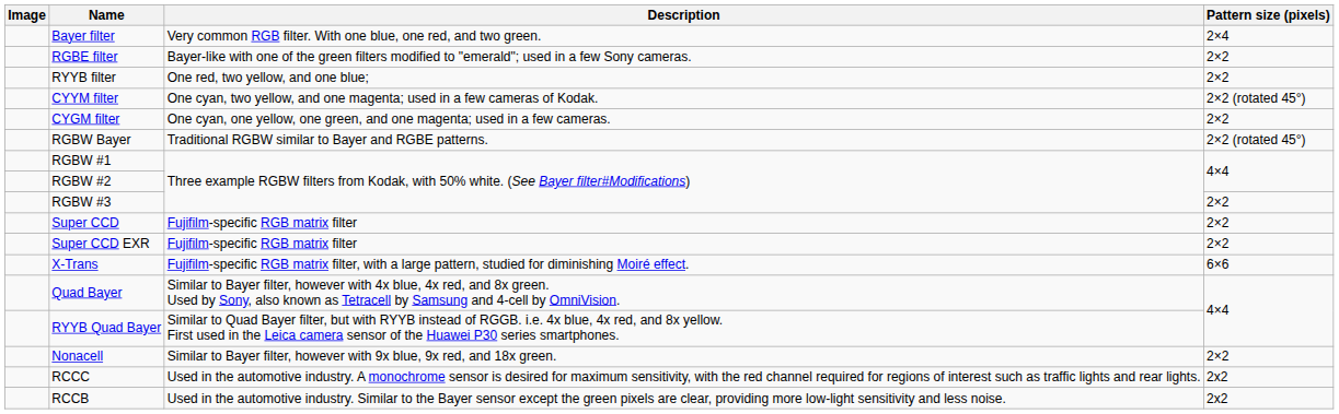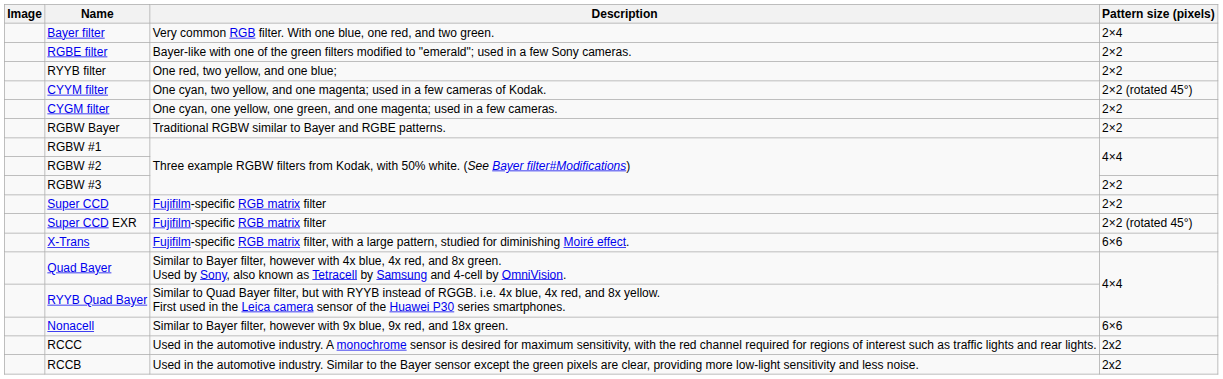 <table class="wikitable">
 <tr>
 <th>Image</th>
 <th>Name</th>
 <th>Description</th>
 <th>Pattern size (pixels)</th>
 </tr>
 <tr>
 <td></td>
 <td><a href='#'>Bayer filter</a></td>
 <td>Very common <a href='#'>RGB</a> filter. With one blue, one red, and two green.</td>
 <td>2×4</td>
 </tr>
 <tr>
 <td></td>
 <td><a href='#'>RGBE filter</a></td>
 <td>Bayer-like with one of the green filters modified to "emerald"; used in a few Sony cameras.</td>
 <td>2×2</td>
 </tr>
 <tr>
 <td></td>
 <td>RYYB filter</td>
 <td>One red, two yellow, and one blue;</td>
 <td>2×2</td>
 </tr>
 <tr>
 <td></td>
 <td><a href='#'>CYYM filter</a></td>
 <td>One cyan, two yellow, and one magenta; used in a few cameras of Kodak.</td>
 <td>2×2 (rotated 45°)</td>
 </tr>
 <tr>
 <td></td>
 <td><a href='#'>CYGM filter</a></td>
 <td>One cyan, one yellow, one green, and one magenta; used in a few cameras.</td>
 <td>2×2</td>
 </tr>
 <tr>
 <td></td>
 <td>RGBW Bayer</td>
 <td>Traditional RGBW similar to Bayer and RGBE patterns.</td>
-<td>2×2 (rotated 45°)</td>
+<td>2×2</td>
 </tr>
 <tr>
 <td></td>
 <td>RGBW #1</td>
 <td rowspan="3">Three example RGBW filters from Kodak, with 50% white.  (<em>See <a href='#'>Bayer filter#Modifications</a></em>)</td>
 <td rowspan="2">4×4</td>
 </tr>
 <tr>
 <td></td>
 <td>RGBW #2</td>
 </tr>
 <tr>
 <td></td>
 <td>RGBW #3</td>
 <td>2×2</td>
 </tr>
 <tr>
 <td></td>
 <td><a href='#'>Super CCD</a></td>
 <td><a href='#'>Fujifilm</a>-specific <a href='#'>RGB matrix</a> filter</td>
 <td>2×2</td>
 </tr>
 <tr>
 <td></td>
 <td><a href='#'>Super CCD</a> EXR</td>
 <td><a href='#'>Fujifilm</a>-specific <a href='#'>RGB matrix</a> filter</td>
-<td>2×2</td>
+<td>2×2 (rotated 45°)</td>
 </tr>
 <tr>
 <td></td>
 <td><a href='#'>X-Trans</a></td>
 <td><a href='#'>Fujifilm</a>-specific <a href='#'>RGB matrix</a> filter, with a large pattern, studied for diminishing <a href='#'>Moiré effect</a>.</td>
 <td>6×6</td>
 </tr>
 <tr>
 <td></td>
 <td><a href='#'>Quad Bayer</a></td>
 <td>Similar to Bayer filter, however with 4x blue, 4x red, and 8x green.<br>Used by <a href='#'>Sony</a>, also known as <a href='#'>Tetracell</a> by <a href='#'>Samsung</a> and 4-cell by <a href='#'>OmniVision</a>.</td>
 <td rowspan="2">4×4</td>
 </tr>
 <tr>
 <td></td>
 <td><a href='#'>RYYB Quad Bayer</a></td>
 <td>Similar to Quad Bayer filter, but with RYYB instead of RGGB. i.e. 4x blue, 4x red, and 8x yellow.<br>First used in the <a href='#'>Leica camera</a> sensor of the <a href='#'>Huawei P30</a> series smartphones.</td>
 </tr>
 <tr>
 <td></td>
 <td><a href='#'>Nonacell</a></td>
 <td>Similar to Bayer filter, however with 9x blue, 9x red, and 18x green.</td>
-<td>2×2</td>
+<td>6×6</td>
 </tr>
 <tr>
 <td></td>
 <td> RCCC</td>
 <td>Used in the automotive industry. A <a href='#'>monochrome</a> sensor is desired for maximum sensitivity, with the red channel required for regions of interest such as traffic lights and rear lights.</td>
 <td>2x2</td>
 </tr>
 <tr>
 <td></td>
 <td> RCCB</td>
 <td>Used in the automotive industry. Similar to the Bayer sensor except the green pixels are clear, providing more low-light sensitivity and less noise.</td>
 <td>2x2</td>
 </tr>
 </table>
